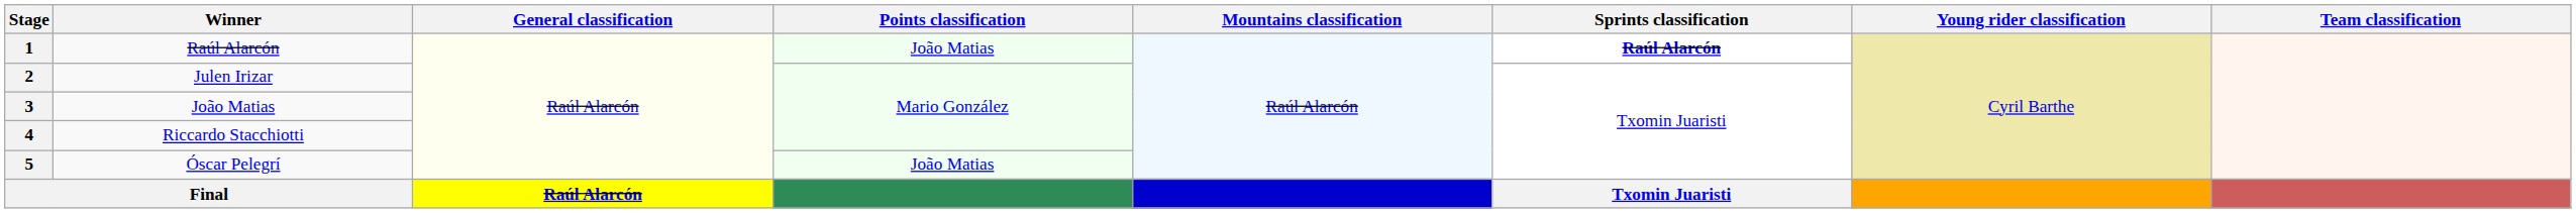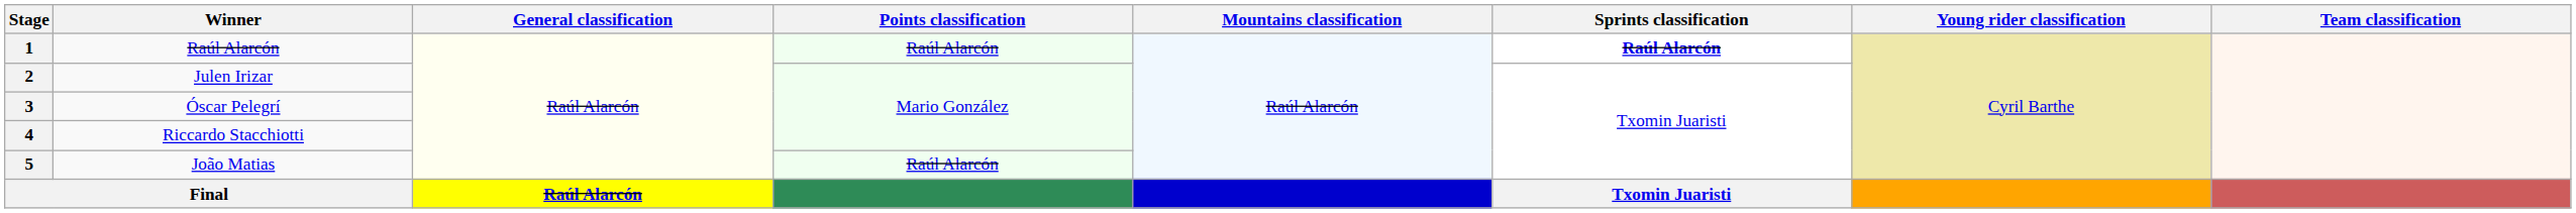 <table class="wikitable" style="text-align: center; font-size:smaller;">
 <tr>
 <th scope="col" style="width:1%;">Stage</th>
 <th scope="col" style="width:14%;">Winner</th>
 <th scope="col" style="width:14%;"><a href='#'>General classification</a><br></th>
 <th scope="col" style="width:14%;"><a href='#'>Points classification</a><br></th>
 <th scope="col" style="width:14%;"><a href='#'>Mountains classification</a><br></th>
 <th scope="col" style="width:14%;">Sprints classification </th>
 <th scope="col" style="width:14%;"><a href='#'>Young rider classification</a><br></th>
 <th scope="col" style="width:14%;"><a href='#'>Team classification</a></th>
 </tr>
 <tr>
 <th scope="row">1</th>
 <td><s><a href='#'>Raúl Alarcón</a></s></td>
 <td style="background:Ivory;" rowspan="5"><s><a href='#'>Raúl Alarcón</a></s></td>
-<td style="background:Honeydew"><a href='#'>João Matias</a></td>
+<td style="background:Honeydew"><s><a href='#'>Raúl Alarcón</a></s></td>
 <td style="background:AliceBlue" rowspan="5"><s><a href='#'>Raúl Alarcón</a></s></td>
 <td style="background:White;"><strong><s><a href='#'>Raúl Alarcón</a></s></strong></td>
 <td style="background:PaleGoldenrod;" rowspan="5"><a href='#'>Cyril Barthe</a></td>
 <td style="background:Seashell;" rowspan="5"></td>
 </tr>
 <tr>
 <th scope="row">2</th>
 <td><a href='#'>Julen Irizar</a></td>
 <td style="background:Honeydew" rowspan="3"><a href='#'>Mario González</a></td>
 <td style="background:White;" rowspan="4"><a href='#'>Txomin Juaristi</a></td>
 </tr>
 <tr>
 <th scope="row">3</th>
-<td><a href='#'>João Matias</a></td>
+<td><a href='#'>Óscar Pelegrí</a></td>
 </tr>
 <tr>
 <th scope="row">4</th>
 <td><a href='#'>Riccardo Stacchiotti</a></td>
 </tr>
 <tr>
 <th scope="row">5</th>
-<td><a href='#'>Óscar Pelegrí</a></td>
-<td style="background:Honeydew"><a href='#'>João Matias</a></td>
+<td><a href='#'>João Matias</a></td>
+<td style="background:Honeydew"><s><a href='#'>Raúl Alarcón</a></s></td>
 </tr>
 <tr>
 <th colspan="2">Final</th>
 <th style="background:Yellow;"><s><a href='#'>Raúl Alarcón</a></s></th>
 <th style="background:SeaGreen;"></th>
 <th style="background:MediumBlue;"></th>
 <th><a href='#'>Txomin Juaristi</a></th>
 <th style="background:Orange;"></th>
 <th style="background:IndianRed;"></th>
 </tr>
 </table>
